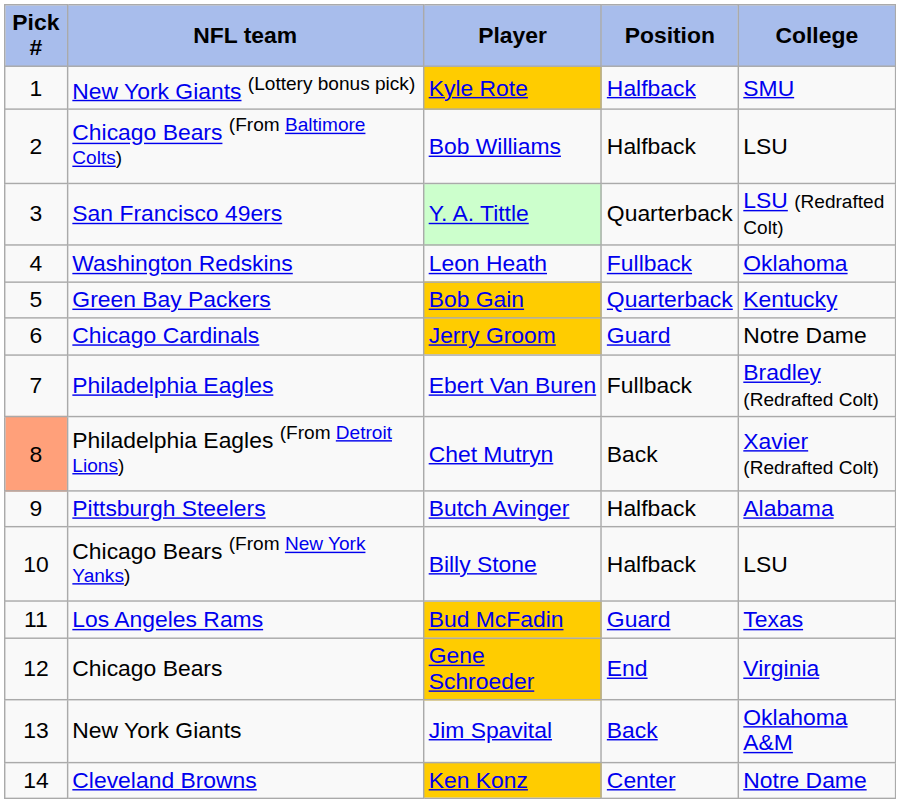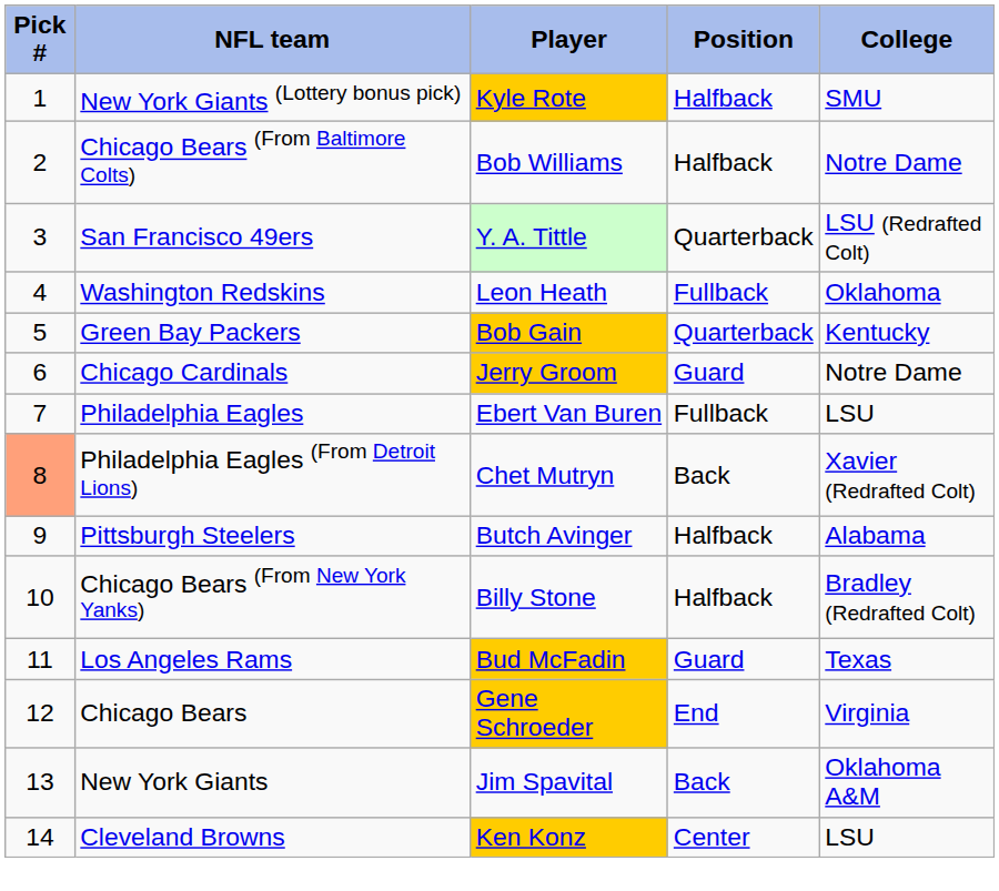 <table class="wikitable sortable sortable" style="width: 100%">
 <tr>
 <th style="background:#A8BDEC;" width=7%>Pick #</th>
 <th width=40% style="background:#A8BDEC;">NFL team</th>
 <th width=20% style="background:#A8BDEC;">Player</th>
 <th width=13% style="background:#A8BDEC;">Position</th>
 <th style="background:#A8BDEC;">College</th>
 </tr>
 <tr>
 <td align=center>1</td>
 <td><a href='#'>New York Giants</a> <sup>(Lottery bonus pick)</sup></td>
 <td bgcolor="#FFCC00"><a href='#'>Kyle Rote</a></td>
 <td><a href='#'>Halfback</a></td>
 <td><a href='#'>SMU</a></td>
 </tr>
 <tr>
 <td align=center>2</td>
 <td><a href='#'>Chicago Bears</a> <sup>(From <a href='#'>Baltimore Colts</a>)</sup></td>
 <td><a href='#'>Bob Williams</a></td>
 <td>Halfback</td>
-<td>LSU</td>
+<td><a href='#'>Notre Dame</a></td>
 </tr>
 <tr>
 <td align=center>3</td>
 <td><a href='#'>San Francisco 49ers</a></td>
 <td bgcolor="#CCFFCC"><a href='#'>Y. A. Tittle</a></td>
 <td>Quarterback</td>
 <td><a href='#'>LSU</a> <small>(Redrafted Colt)</small></td>
 </tr>
 <tr>
 <td align=center>4</td>
 <td><a href='#'>Washington Redskins</a></td>
 <td><a href='#'>Leon Heath</a></td>
 <td><a href='#'>Fullback</a></td>
 <td><a href='#'>Oklahoma</a></td>
 </tr>
 <tr>
 <td align=center>5</td>
 <td><a href='#'>Green Bay Packers</a></td>
 <td bgcolor="#FFCC00"><a href='#'>Bob Gain</a></td>
 <td><a href='#'>Quarterback</a></td>
 <td><a href='#'>Kentucky</a></td>
 </tr>
 <tr>
 <td align=center>6</td>
 <td><a href='#'>Chicago Cardinals</a></td>
 <td bgcolor="#FFCC00"><a href='#'>Jerry Groom</a></td>
 <td><a href='#'>Guard</a></td>
 <td>Notre Dame</td>
 </tr>
 <tr>
 <td align=center>7</td>
 <td><a href='#'>Philadelphia Eagles</a></td>
 <td><a href='#'>Ebert Van Buren</a></td>
 <td>Fullback</td>
-<td><a href='#'>Bradley</a> <small>(Redrafted Colt)</small></td>
+<td>LSU</td>
 </tr>
 <tr>
 <td align=center style="background: lightsalmon;">8</td>
 <td>Philadelphia Eagles <sup>(From <a href='#'>Detroit Lions</a>)</sup></td>
 <td><a href='#'>Chet Mutryn</a></td>
 <td>Back</td>
 <td><a href='#'>Xavier</a> <small>(Redrafted Colt)</small></td>
 </tr>
 <tr>
 <td align=center>9</td>
 <td><a href='#'>Pittsburgh Steelers</a></td>
 <td><a href='#'>Butch Avinger</a></td>
 <td>Halfback</td>
 <td><a href='#'>Alabama</a></td>
 </tr>
 <tr>
 <td align=center>10</td>
 <td>Chicago Bears <sup>(From <a href='#'>New York Yanks</a>)</sup></td>
 <td><a href='#'>Billy Stone</a></td>
 <td>Halfback</td>
-<td>LSU</td>
+<td><a href='#'>Bradley</a> <small>(Redrafted Colt)</small></td>
 </tr>
 <tr>
 <td align=center>11</td>
 <td><a href='#'>Los Angeles Rams</a></td>
 <td bgcolor="#FFCC00"><a href='#'>Bud McFadin</a></td>
 <td><a href='#'>Guard</a></td>
 <td><a href='#'>Texas</a></td>
 </tr>
 <tr>
 <td align=center>12</td>
 <td>Chicago Bears</td>
 <td bgcolor="#FFCC00"><a href='#'>Gene Schroeder</a></td>
 <td><a href='#'>End</a></td>
 <td><a href='#'>Virginia</a></td>
 </tr>
 <tr>
 <td align=center>13</td>
 <td>New York Giants</td>
 <td><a href='#'>Jim Spavital</a></td>
 <td><a href='#'>Back</a></td>
 <td><a href='#'>Oklahoma A&M</a></td>
 </tr>
 <tr>
 <td align=center>14</td>
 <td><a href='#'>Cleveland Browns</a></td>
 <td bgcolor="#FFCC00"><a href='#'>Ken Konz</a></td>
 <td><a href='#'>Center</a></td>
-<td><a href='#'>Notre Dame</a></td>
+<td>LSU</td>
 </tr>
 </table>
